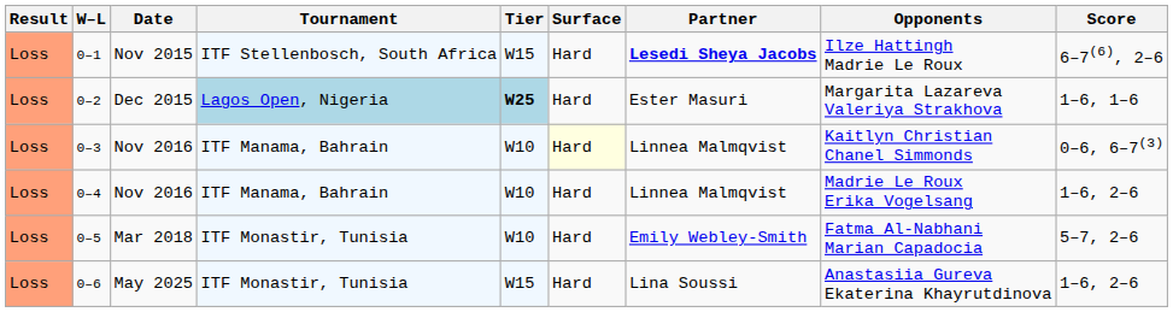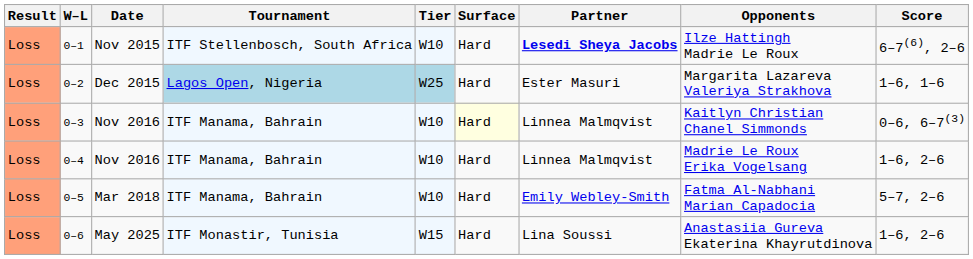 <table class="sortable wikitable">
 <tr>
 <th>Result</th>
 <th class="unsortable">W–L</th>
 <th>Date</th>
 <th>Tournament</th>
 <th>Tier</th>
 <th>Surface</th>
 <th>Partner</th>
 <th>Opponents</th>
 <th class="unsortable">Score</th>
 </tr>
 <tr>
 <td style="background:#ffa07a;">Loss</td>
 <td><small>0–1</small></td>
 <td>Nov 2015</td>
 <td style="background:#f0f8ff;">ITF Stellenbosch, South Africa</td>
-<td style="background:#f0f8ff;">W15</td>
+<td style="background:#f0f8ff;">W10</td>
 <td>Hard</td>
 <td><strong> <a href='#'>Lesedi Sheya Jacobs</a></strong></td>
 <td> <a href='#'>Ilze Hattingh</a> <br>  Madrie Le Roux</td>
 <td>6–7<sup>(6)</sup>, 2–6</td>
 </tr>
 <tr>
 <td style="background:#ffa07a;">Loss</td>
 <td><small>0–2</small></td>
 <td>Dec 2015</td>
 <td style="background:lightblue;"><a href='#'>Lagos Open</a>, Nigeria</td>
-<td style="background:lightblue;"><strong>W25</strong></td>
+<td style="background:lightblue;">W25</td>
 <td>Hard</td>
 <td> Ester Masuri</td>
 <td> Margarita Lazareva <br>  <a href='#'>Valeriya Strakhova</a></td>
 <td>1–6, 1–6</td>
 </tr>
 <tr>
 <td style="background:#ffa07a;">Loss</td>
 <td><small>0–3</small></td>
 <td>Nov 2016</td>
 <td style="background:#f0f8ff;">ITF Manama, Bahrain</td>
 <td style="background:#f0f8ff;">W10</td>
 <td style="background: lightyellow;">Hard</td>
 <td> Linnea Malmqvist</td>
 <td> <a href='#'>Kaitlyn Christian</a> <br>  <a href='#'>Chanel Simmonds</a></td>
 <td>0–6, 6–7<sup>(3)</sup></td>
 </tr>
 <tr>
 <td style="background:#ffa07a;">Loss</td>
 <td><small>0–4</small></td>
 <td>Nov 2016</td>
 <td style="background:#f0f8ff;">ITF Manama, Bahrain</td>
 <td style="background:#f0f8ff;">W10</td>
 <td>Hard</td>
 <td> Linnea Malmqvist</td>
 <td> <a href='#'>Madrie Le Roux</a> <br>  <a href='#'>Erika Vogelsang</a></td>
 <td>1–6, 2–6</td>
 </tr>
 <tr>
 <td style="background:#ffa07a;">Loss</td>
 <td><small>0–5</small></td>
 <td>Mar 2018</td>
-<td style="background:#f0f8ff;">ITF Monastir, Tunisia</td>
+<td style="background:#f0f8ff;">ITF Manama, Bahrain</td>
 <td style="background:#f0f8ff;">W10</td>
 <td>Hard</td>
 <td> <a href='#'>Emily Webley-Smith</a></td>
 <td> <a href='#'>Fatma Al-Nabhani</a> <br>  <a href='#'>Marian Capadocia</a></td>
 <td>5–7, 2–6</td>
 </tr>
 <tr>
 <td style="background:#ffa07a;">Loss</td>
 <td><small>0–6</small></td>
 <td>May 2025</td>
 <td style="background:#f0f8ff;">ITF Monastir, Tunisia</td>
 <td style="background:#f0f8ff;">W15</td>
 <td>Hard</td>
 <td> Lina Soussi</td>
 <td> <a href='#'>Anastasiia Gureva</a> <br>  Ekaterina Khayrutdinova</td>
 <td>1–6, 2–6</td>
 </tr>
 </table>
